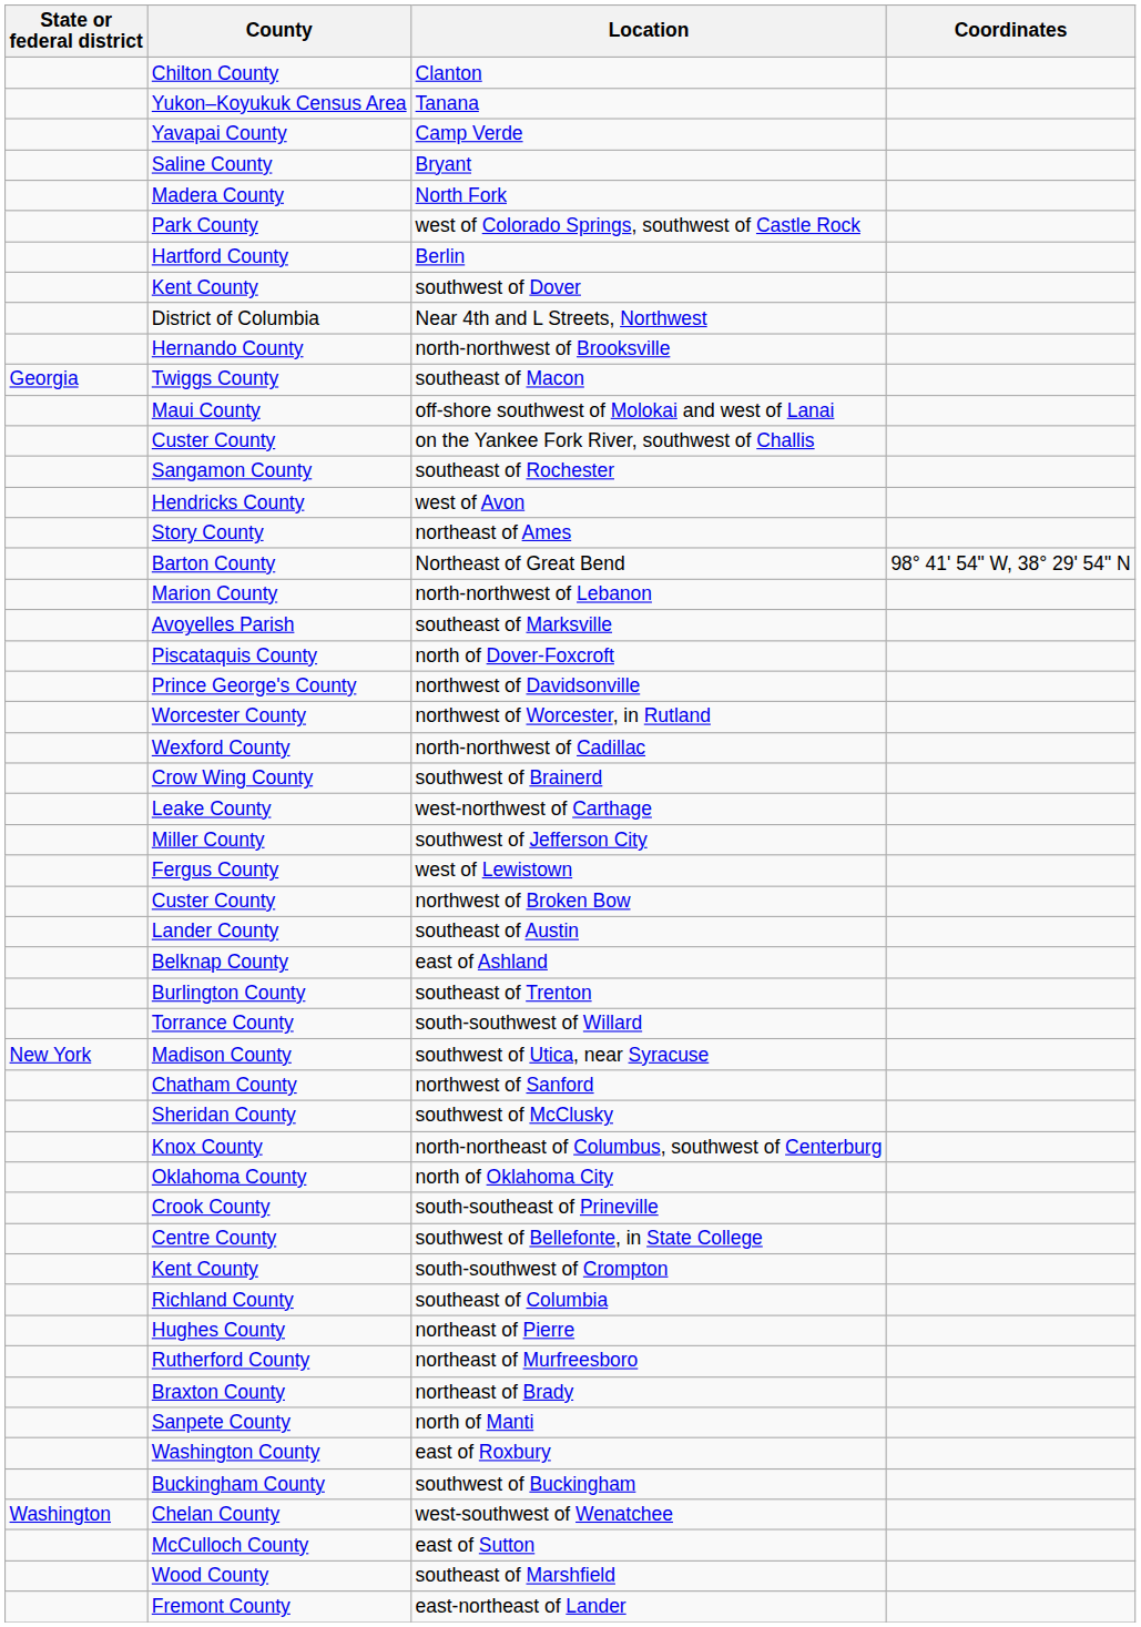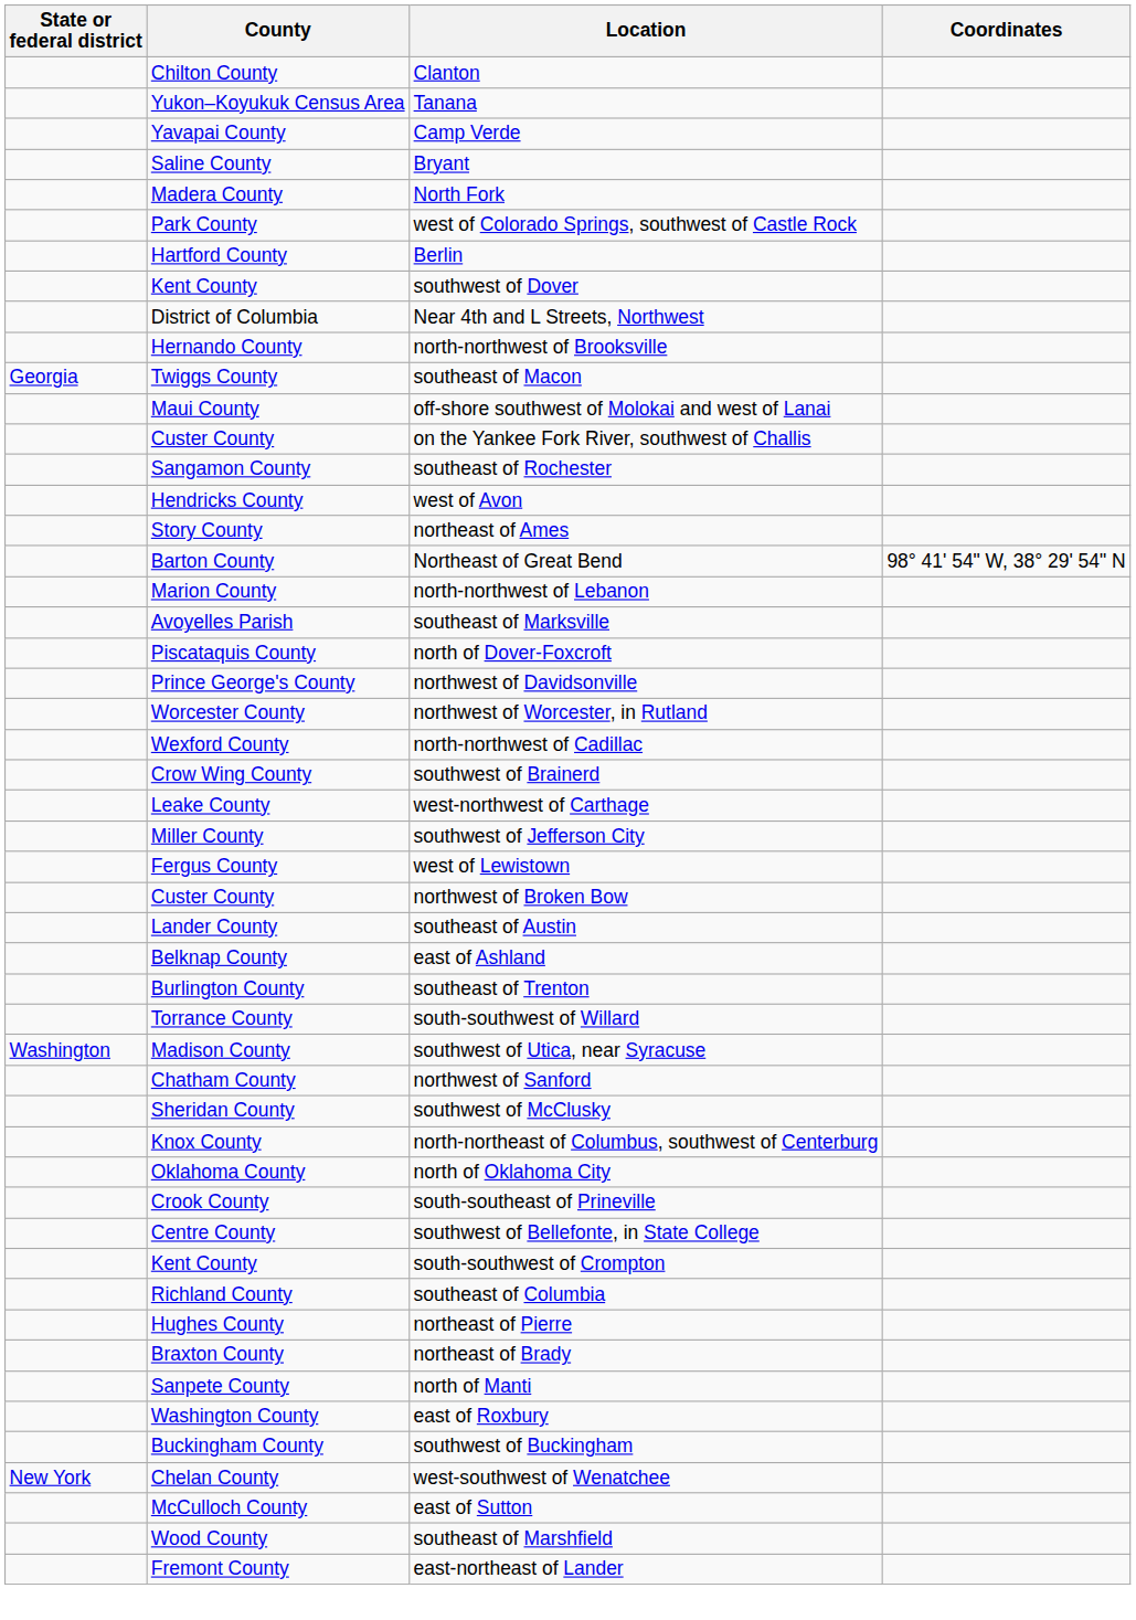 <table class="wikitable sortable">
 <tr>
 <th>State or<br>federal district</th>
 <th>County</th>
 <th>Location</th>
 <th>Coordinates</th>
 </tr>
 <tr>
 <td></td>
 <td><a href='#'>Chilton County</a></td>
 <td><a href='#'>Clanton</a></td>
 <td></td>
 </tr>
 <tr>
 <td></td>
 <td><a href='#'>Yukon–Koyukuk Census Area</a></td>
 <td><a href='#'>Tanana</a></td>
 <td></td>
 </tr>
 <tr>
 <td></td>
 <td><a href='#'>Yavapai County</a></td>
 <td><a href='#'>Camp Verde</a></td>
 <td></td>
 </tr>
 <tr>
 <td></td>
 <td><a href='#'>Saline County</a></td>
 <td><a href='#'>Bryant</a></td>
 <td></td>
 </tr>
 <tr>
 <td></td>
 <td><a href='#'>Madera County</a></td>
 <td><a href='#'>North Fork</a></td>
 <td></td>
 </tr>
 <tr>
 <td></td>
 <td><a href='#'>Park County</a></td>
 <td> west of <a href='#'>Colorado Springs</a>, southwest of <a href='#'>Castle Rock</a></td>
 <td></td>
 </tr>
 <tr>
 <td></td>
 <td><a href='#'>Hartford County</a></td>
 <td><a href='#'>Berlin</a></td>
 <td></td>
 </tr>
 <tr>
 <td></td>
 <td><a href='#'>Kent County</a></td>
 <td> southwest of <a href='#'>Dover</a></td>
 <td></td>
 </tr>
 <tr>
 <td></td>
 <td>District of Columbia</td>
 <td>Near 4th and L Streets, <a href='#'>Northwest</a></td>
 <td></td>
 </tr>
 <tr>
 <td></td>
 <td><a href='#'>Hernando County</a></td>
 <td> north-northwest of <a href='#'>Brooksville</a></td>
 <td></td>
 </tr>
 <tr>
 <td> <a href='#'>Georgia</a></td>
 <td><a href='#'>Twiggs County</a></td>
 <td> southeast of <a href='#'>Macon</a></td>
 <td></td>
 </tr>
 <tr>
 <td></td>
 <td><a href='#'>Maui County</a></td>
 <td>off-shore southwest of <a href='#'>Molokai</a> and west of <a href='#'>Lanai</a></td>
 <td></td>
 </tr>
 <tr>
 <td></td>
 <td><a href='#'>Custer County</a></td>
 <td>on the Yankee Fork River, southwest of <a href='#'>Challis</a></td>
 <td></td>
 </tr>
 <tr>
 <td></td>
 <td><a href='#'>Sangamon County</a></td>
 <td> southeast of <a href='#'>Rochester</a></td>
 <td></td>
 </tr>
 <tr>
 <td></td>
 <td><a href='#'>Hendricks County</a></td>
 <td> west of <a href='#'>Avon</a></td>
 <td></td>
 </tr>
 <tr>
 <td></td>
 <td><a href='#'>Story County</a></td>
 <td> northeast of <a href='#'>Ames</a></td>
 <td></td>
 </tr>
 <tr>
 <td></td>
 <td><a href='#'>Barton County</a></td>
 <td>Northeast of Great Bend</td>
 <td>98° 41' 54" W, 38° 29' 54" N</td>
 </tr>
 <tr>
 <td></td>
 <td><a href='#'>Marion County</a></td>
 <td> north-northwest of <a href='#'>Lebanon</a></td>
 <td></td>
 </tr>
 <tr>
 <td></td>
 <td><a href='#'>Avoyelles Parish</a></td>
 <td> southeast of <a href='#'>Marksville</a></td>
 <td></td>
 </tr>
 <tr>
 <td></td>
 <td><a href='#'>Piscataquis County</a></td>
 <td> north of <a href='#'>Dover-Foxcroft</a></td>
 <td></td>
 </tr>
 <tr>
 <td></td>
 <td><a href='#'>Prince George's County</a></td>
 <td> northwest of <a href='#'>Davidsonville</a></td>
 <td></td>
 </tr>
 <tr>
 <td></td>
 <td><a href='#'>Worcester County</a></td>
 <td> northwest of <a href='#'>Worcester</a>, in <a href='#'>Rutland</a></td>
 <td></td>
 </tr>
 <tr>
 <td></td>
 <td><a href='#'>Wexford County</a></td>
 <td> north-northwest of <a href='#'>Cadillac</a></td>
 <td></td>
 </tr>
 <tr>
 <td></td>
 <td><a href='#'>Crow Wing County</a></td>
 <td> southwest of <a href='#'>Brainerd</a></td>
 <td></td>
 </tr>
 <tr>
 <td></td>
 <td><a href='#'>Leake County</a></td>
 <td> west-northwest of <a href='#'>Carthage</a></td>
 <td></td>
 </tr>
 <tr>
 <td></td>
 <td><a href='#'>Miller County</a></td>
 <td> southwest of <a href='#'>Jefferson City</a></td>
 <td></td>
 </tr>
 <tr>
 <td></td>
 <td><a href='#'>Fergus County</a></td>
 <td> west of <a href='#'>Lewistown</a></td>
 <td></td>
 </tr>
 <tr>
 <td></td>
 <td><a href='#'>Custer County</a></td>
 <td> northwest of <a href='#'>Broken Bow</a></td>
 <td></td>
 </tr>
 <tr>
 <td></td>
 <td><a href='#'>Lander County</a></td>
 <td> southeast of <a href='#'>Austin</a></td>
 <td></td>
 </tr>
 <tr>
 <td></td>
 <td><a href='#'>Belknap County</a></td>
 <td> east of <a href='#'>Ashland</a></td>
 <td></td>
 </tr>
 <tr>
 <td></td>
 <td><a href='#'>Burlington County</a></td>
 <td> southeast of <a href='#'>Trenton</a></td>
 <td></td>
 </tr>
 <tr>
 <td></td>
 <td><a href='#'>Torrance County</a></td>
 <td> south-southwest of <a href='#'>Willard</a></td>
 <td></td>
 </tr>
 <tr>
-<td> <a href='#'>New York</a></td>
+<td> <a href='#'>Washington</a></td>
 <td><a href='#'>Madison County</a></td>
 <td> southwest of <a href='#'>Utica</a>, near <a href='#'>Syracuse</a></td>
 <td></td>
 </tr>
 <tr>
 <td></td>
 <td><a href='#'>Chatham County</a></td>
 <td> northwest of <a href='#'>Sanford</a></td>
 <td></td>
 </tr>
 <tr>
 <td></td>
 <td><a href='#'>Sheridan County</a></td>
 <td> southwest of <a href='#'>McClusky</a></td>
 <td></td>
 </tr>
 <tr>
 <td></td>
 <td><a href='#'>Knox County</a></td>
 <td>north-northeast of <a href='#'>Columbus</a>,  southwest of <a href='#'>Centerburg</a></td>
 <td></td>
 </tr>
 <tr>
 <td></td>
 <td><a href='#'>Oklahoma County</a></td>
 <td> north of <a href='#'>Oklahoma City</a></td>
 <td></td>
 </tr>
 <tr>
 <td></td>
 <td><a href='#'>Crook County</a></td>
 <td> south-southeast of <a href='#'>Prineville</a></td>
 <td></td>
 </tr>
 <tr>
 <td></td>
 <td><a href='#'>Centre County</a></td>
 <td> southwest of <a href='#'>Bellefonte</a>, in <a href='#'>State College</a></td>
 <td></td>
 </tr>
 <tr>
 <td></td>
 <td><a href='#'>Kent County</a></td>
 <td> south-southwest of <a href='#'>Crompton</a></td>
 <td></td>
 </tr>
 <tr>
 <td></td>
 <td><a href='#'>Richland County</a></td>
 <td> southeast of <a href='#'>Columbia</a></td>
 <td></td>
 </tr>
 <tr>
 <td></td>
 <td><a href='#'>Hughes County</a></td>
 <td> northeast of <a href='#'>Pierre</a></td>
 <td></td>
 </tr>
 <tr>
 <td></td>
-<td><a href='#'>Rutherford County</a></td>
-<td> northeast of <a href='#'>Murfreesboro</a></td>
-<td></td>
-</tr>
-<tr>
-<td></td>
 <td><a href='#'>Braxton County</a></td>
 <td> northeast of <a href='#'>Brady</a></td>
 <td></td>
 </tr>
 <tr>
 <td></td>
 <td><a href='#'>Sanpete County</a></td>
 <td> north of <a href='#'>Manti</a></td>
 <td></td>
 </tr>
 <tr>
 <td></td>
 <td><a href='#'>Washington County</a></td>
 <td> east of <a href='#'>Roxbury</a></td>
 <td></td>
 </tr>
 <tr>
 <td></td>
 <td><a href='#'>Buckingham County</a></td>
 <td> southwest of <a href='#'>Buckingham</a></td>
 <td></td>
 </tr>
 <tr>
-<td> <a href='#'>Washington</a></td>
+<td> <a href='#'>New York</a></td>
 <td><a href='#'>Chelan County</a></td>
 <td> west-southwest of <a href='#'>Wenatchee</a></td>
 <td></td>
 </tr>
 <tr>
 <td></td>
 <td><a href='#'>McCulloch County</a></td>
 <td> east of <a href='#'>Sutton</a></td>
 <td></td>
 </tr>
 <tr>
 <td></td>
 <td><a href='#'>Wood County</a></td>
 <td> southeast of <a href='#'>Marshfield</a></td>
 <td></td>
 </tr>
 <tr>
 <td></td>
 <td><a href='#'>Fremont County</a></td>
 <td> east-northeast of <a href='#'>Lander</a></td>
 <td><br></td>
 </tr>
 </table>
